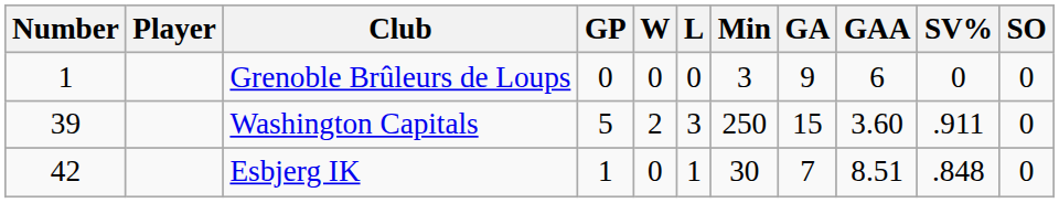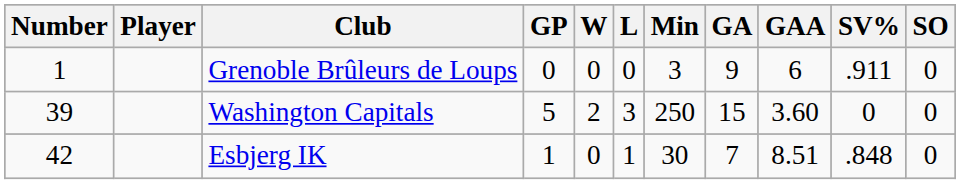 <table class="wikitable sortable" style="text-align: center;">
 <tr>
 <th>Number</th>
 <th>Player</th>
 <th>Club</th>
 <th>GP</th>
 <th>W</th>
 <th>L</th>
 <th>Min</th>
 <th>GA</th>
 <th>GAA</th>
 <th>SV%</th>
 <th>SO</th>
 </tr>
 <tr>
 <td>1</td>
 <td align="left"></td>
 <td align="left"><a href='#'>Grenoble Brûleurs de Loups</a></td>
 <td>0</td>
 <td>0</td>
 <td>0</td>
 <td>3</td>
 <td>9</td>
 <td>6</td>
-<td>0</td>
+<td>.911</td>
 <td>0</td>
 </tr>
 <tr>
 <td>39</td>
 <td align="left"></td>
 <td align="left"><a href='#'>Washington Capitals</a></td>
 <td>5</td>
 <td>2</td>
 <td>3</td>
 <td>250</td>
 <td>15</td>
 <td>3.60</td>
-<td>.911</td>
+<td>0</td>
 <td>0</td>
 </tr>
 <tr>
 <td>42</td>
 <td align="left"></td>
 <td align="left"><a href='#'>Esbjerg IK</a></td>
 <td>1</td>
 <td>0</td>
 <td>1</td>
 <td>30</td>
 <td>7</td>
 <td>8.51</td>
 <td>.848</td>
 <td>0</td>
 </tr>
 </table>
